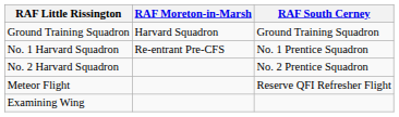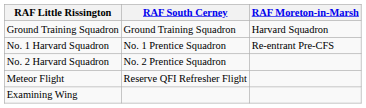 <table class="wikitable">
 <tr>
 <th>RAF Little Rissington</th>
+<th><a href='#'>RAF South Cerney</a></th>
 <th><a href='#'>RAF Moreton-in-Marsh</a></th>
-<th><a href='#'>RAF South Cerney</a></th>
 </tr>
 <tr>
 <td>Ground Training Squadron</td>
+<td>Ground Training Squadron</td>
 <td>Harvard Squadron</td>
-<td>Ground Training Squadron</td>
 </tr>
 <tr>
 <td>No. 1 Harvard Squadron</td>
+<td>No. 1 Prentice Squadron</td>
 <td>Re-entrant Pre-CFS</td>
-<td>No. 1 Prentice Squadron</td>
 </tr>
 <tr>
 <td>No. 2 Harvard Squadron</td>
+<td>No. 2 Prentice Squadron</td>
 <td></td>
-<td>No. 2 Prentice Squadron</td>
 </tr>
 <tr>
 <td>Meteor Flight</td>
+<td>Reserve QFI Refresher Flight</td>
 <td></td>
-<td>Reserve QFI Refresher Flight</td>
 </tr>
 <tr>
 <td>Examining Wing</td>
 <td></td>
 <td></td>
 </tr>
 </table>
